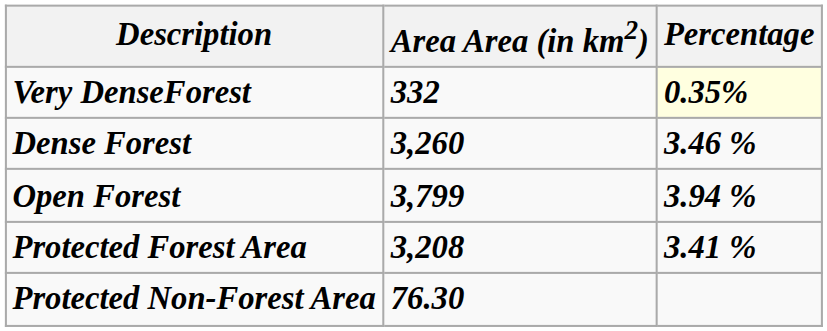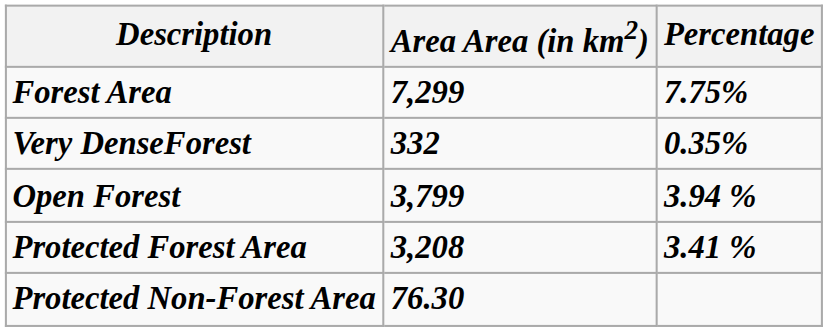 <table class="wikitable" style="float: right;">
 <tr>
 <th><strong><em>Description</em></strong></th>
 <th><strong><em>Area Area (in km<sup>2</sup>)</em></strong></th>
 <th><strong><em>Percentage</em></strong></th>
 </tr>
 <tr>
+<td><strong><em>Forest Area</em></strong></td>
+<td><strong><em>7,299</em></strong></td>
+<td><strong><em>7.75%</em></strong></td>
+</tr>
+<tr>
 <td><strong><em>Very DenseForest</em></strong></td>
 <td><strong><em>332</em></strong></td>
-<td style="background: lightyellow;"><strong><em>0.35%</em></strong></td>
-</tr>
-<tr>
-<td><strong><em>Dense Forest</em></strong></td>
-<td><strong><em>3,260</em></strong></td>
-<td><strong><em>3.46 %</em></strong></td>
+<td><strong><em>0.35%</em></strong></td>
 </tr>
 <tr>
 <td><strong><em>Open Forest</em></strong></td>
 <td><strong><em>3,799</em></strong></td>
 <td><strong><em>3.94 %</em></strong></td>
 </tr>
 <tr>
 <td><strong><em>Protected Forest Area</em></strong></td>
 <td><strong><em>3,208</em></strong></td>
 <td><strong><em>3.41 %</em></strong></td>
 </tr>
 <tr>
 <td><strong><em>Protected Non-Forest Area</em></strong></td>
 <td><strong><em>76.30</em></strong></td>
 <td></td>
 </tr>
 </table>
